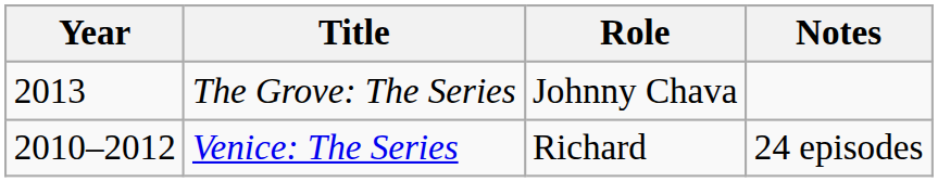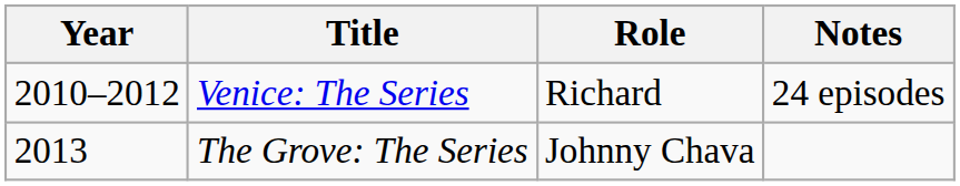 <table class="wikitable">
 <tr>
 <th>Year</th>
 <th>Title</th>
 <th>Role</th>
 <th>Notes</th>
 </tr>
 <tr>
+<td>2010–2012</td>
+<td><em><a href='#'>Venice: The Series</a></em></td>
+<td>Richard</td>
+<td>24 episodes</td>
+</tr>
+<tr>
 <td>2013</td>
 <td><em>The Grove: The Series</em></td>
 <td>Johnny Chava</td>
 <td></td>
 </tr>
-<tr>
-<td>2010–2012</td>
-<td><em><a href='#'>Venice: The Series</a></em></td>
-<td>Richard</td>
-<td>24 episodes</td>
-</tr>
 </table>
